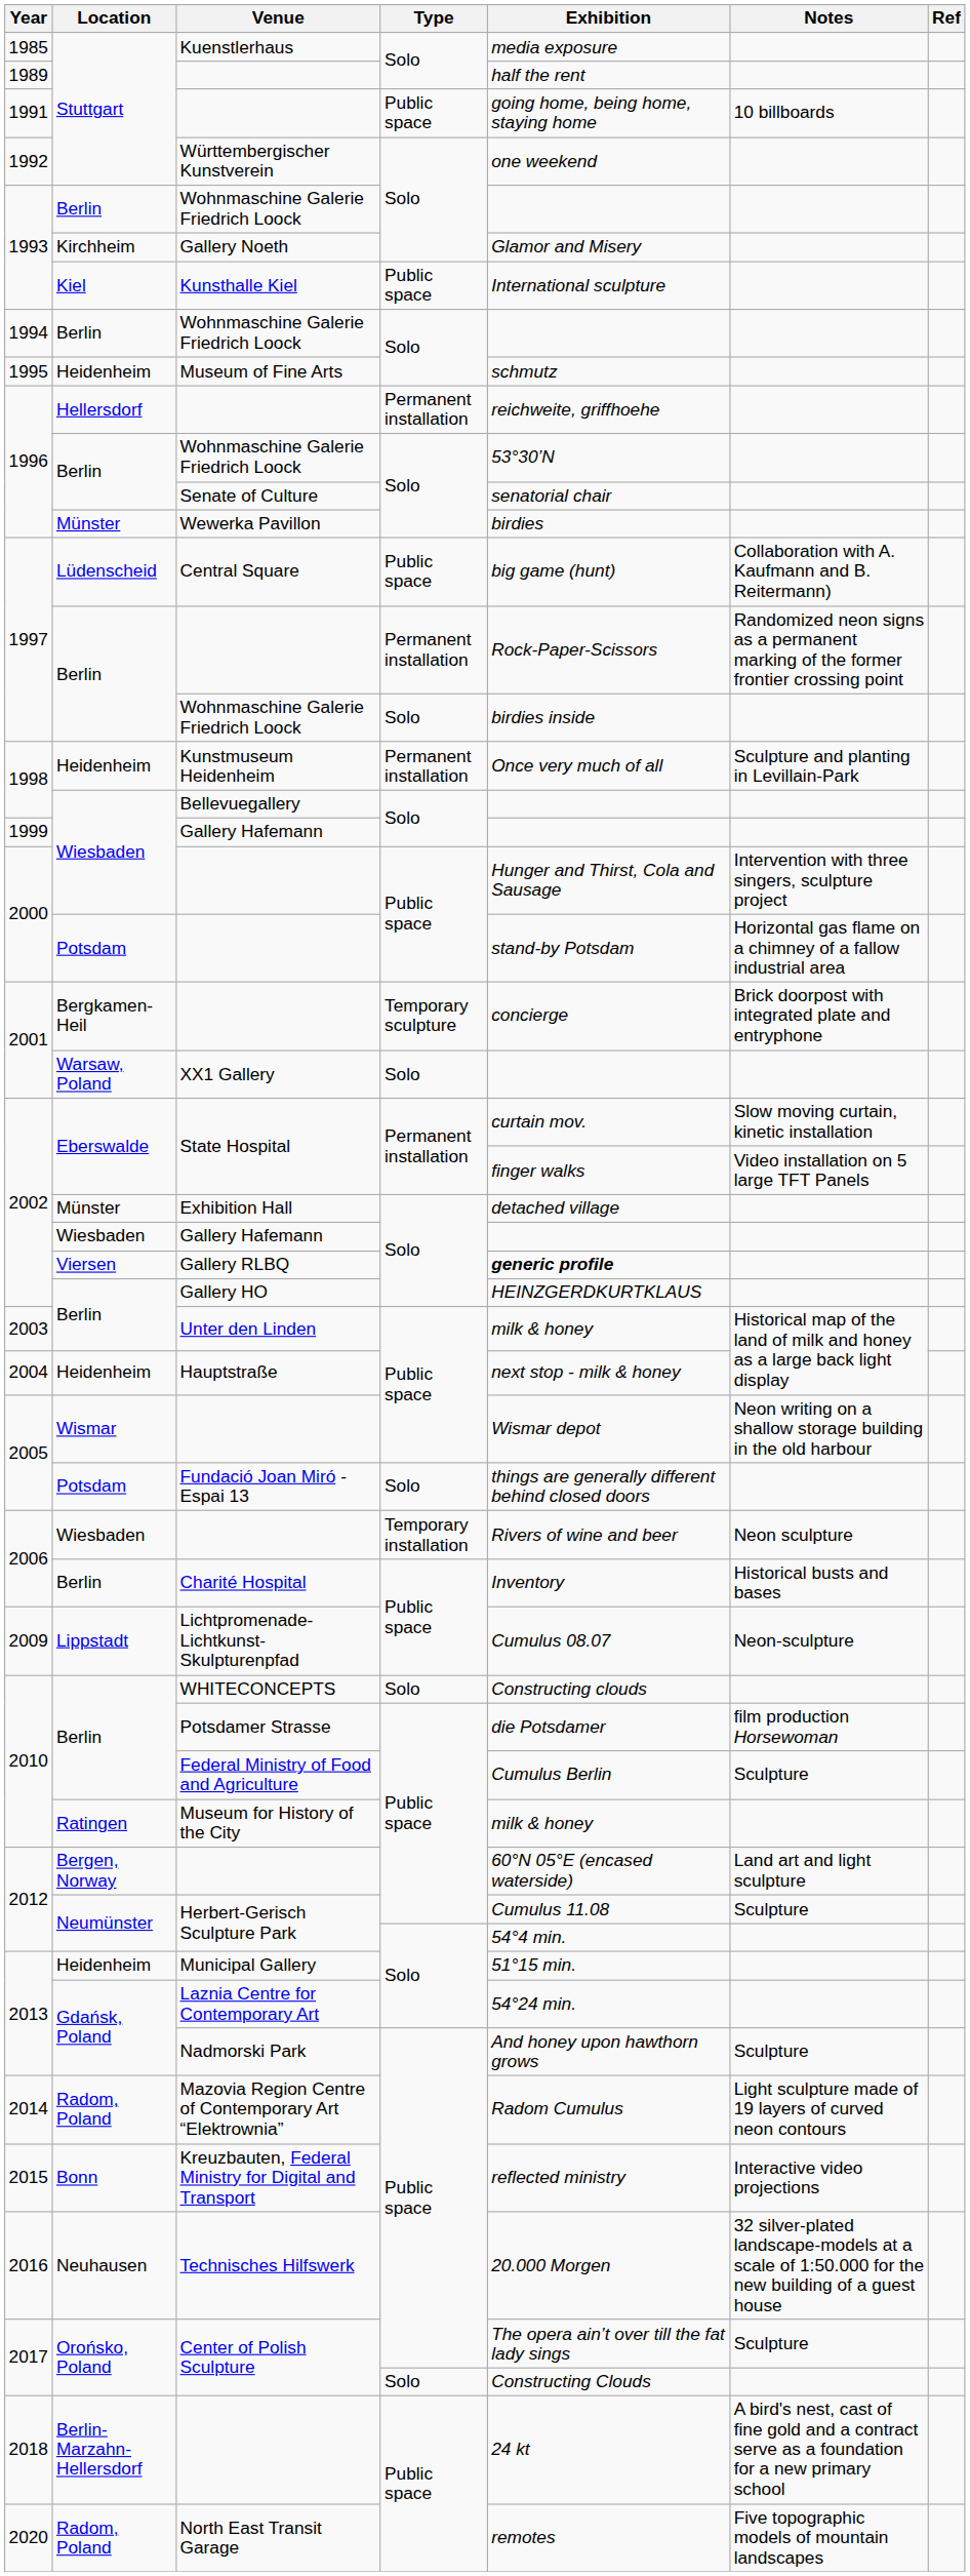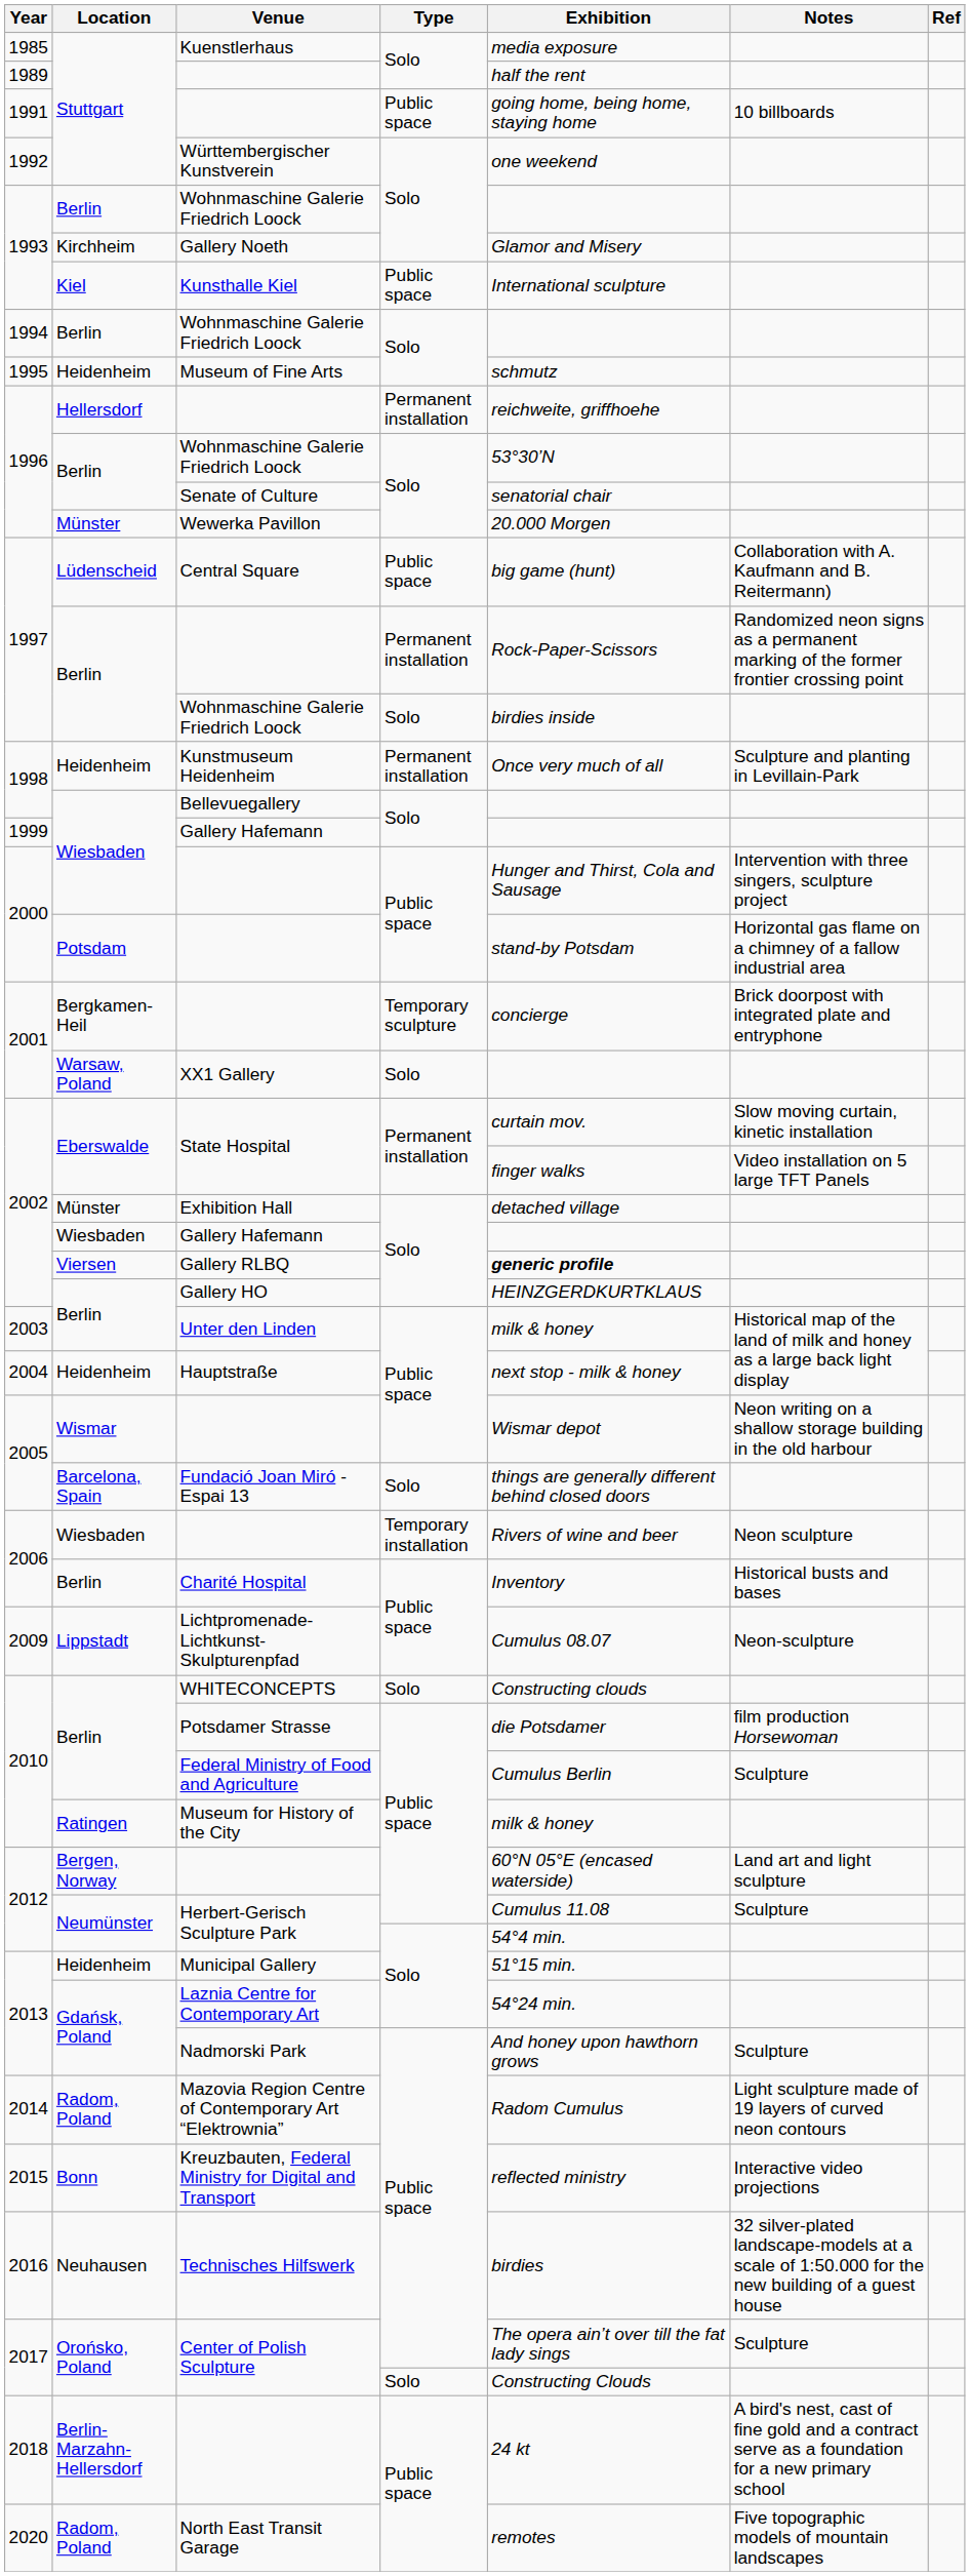 <table class="wikitable sortable">
 <tr>
 <th>Year</th>
 <th>Location</th>
 <th>Venue</th>
 <th>Type</th>
 <th>Exhibition</th>
 <th>Notes</th>
 <th>Ref</th>
 </tr>
 <tr>
 <td>1985</td>
 <td rowspan="4"><a href='#'>Stuttgart</a></td>
 <td>Kuenstlerhaus</td>
 <td rowspan="2">Solo</td>
 <td><em>media exposure</em></td>
 <td></td>
 <td></td>
 </tr>
 <tr>
 <td>1989</td>
 <td></td>
 <td><em>half the rent</em></td>
 <td></td>
 <td></td>
 </tr>
 <tr>
 <td>1991</td>
 <td></td>
 <td>Public space</td>
 <td><em>going home, being home, staying home</em></td>
 <td>10 billboards</td>
 <td></td>
 </tr>
 <tr>
 <td>1992</td>
 <td>Württembergischer Kunstverein</td>
 <td rowspan="3">Solo</td>
 <td><em>one weekend</em></td>
 <td></td>
 <td></td>
 </tr>
 <tr>
 <td rowspan="3">1993</td>
 <td><a href='#'>Berlin</a></td>
 <td>Wohnmaschine Galerie Friedrich Loock</td>
 <td></td>
 <td></td>
 <td></td>
 </tr>
 <tr>
 <td>Kirchheim</td>
 <td>Gallery Noeth</td>
 <td><em>Glamor and Misery</em></td>
 <td></td>
 <td></td>
 </tr>
 <tr>
 <td><a href='#'>Kiel</a></td>
 <td><a href='#'>Kunsthalle Kiel</a></td>
 <td>Public space</td>
 <td><em>International sculpture</em></td>
 <td></td>
 <td></td>
 </tr>
 <tr>
 <td>1994</td>
 <td>Berlin</td>
 <td>Wohnmaschine Galerie Friedrich Loock</td>
 <td rowspan="2">Solo</td>
 <td></td>
 <td></td>
 <td></td>
 </tr>
 <tr>
 <td>1995</td>
 <td>Heidenheim</td>
 <td>Museum of Fine Arts</td>
 <td><em>schmutz</em></td>
 <td></td>
 <td></td>
 </tr>
 <tr>
 <td rowspan="4">1996</td>
 <td><a href='#'>Hellersdorf</a></td>
 <td></td>
 <td>Permanent installation</td>
 <td><em>reichweite, griffhoehe</em></td>
 <td></td>
 <td></td>
 </tr>
 <tr>
 <td rowspan="2">Berlin</td>
 <td>Wohnmaschine Galerie Friedrich Loock</td>
 <td rowspan="3">Solo</td>
 <td><em>53°30’N</em></td>
 <td></td>
 <td></td>
 </tr>
 <tr>
 <td>Senate of Culture</td>
 <td><em>senatorial chair</em></td>
 <td></td>
 <td></td>
 </tr>
 <tr>
 <td><a href='#'>Münster</a></td>
 <td>Wewerka Pavillon</td>
-<td><em>birdies</em></td>
+<td><em>20.000 Morgen</em></td>
 <td></td>
 <td></td>
 </tr>
 <tr>
 <td rowspan="3">1997</td>
 <td><a href='#'>Lüdenscheid</a></td>
 <td>Central Square</td>
 <td>Public space</td>
 <td><em>big game (hunt)</em></td>
 <td>Collaboration with A. Kaufmann and B. Reitermann)</td>
 <td></td>
 </tr>
 <tr>
 <td rowspan="2">Berlin</td>
 <td></td>
 <td>Permanent installation</td>
 <td><em>Rock-Paper-Scissors</em></td>
 <td>Randomized neon signs as a permanent marking of the former frontier crossing point</td>
 <td></td>
 </tr>
 <tr>
 <td>Wohnmaschine Galerie Friedrich Loock</td>
 <td>Solo</td>
 <td><em>birdies inside</em></td>
 <td></td>
 <td></td>
 </tr>
 <tr>
 <td rowspan="2">1998</td>
 <td>Heidenheim</td>
 <td>Kunstmuseum Heidenheim</td>
 <td>Permanent installation</td>
 <td><em>Once very much of all</em></td>
 <td>Sculpture and planting in Levillain-Park</td>
 <td></td>
 </tr>
 <tr>
 <td rowspan="3"><a href='#'>Wiesbaden</a></td>
 <td>Bellevuegallery</td>
 <td rowspan="2">Solo</td>
 <td></td>
 <td></td>
 <td></td>
 </tr>
 <tr>
 <td>1999</td>
 <td>Gallery Hafemann</td>
 <td></td>
 <td></td>
 <td></td>
 </tr>
 <tr>
 <td rowspan="2">2000</td>
 <td></td>
 <td rowspan="2">Public space</td>
 <td><em>Hunger and Thirst, Cola and Sausage</em></td>
 <td>Intervention with three singers, sculpture project</td>
 <td></td>
 </tr>
 <tr>
 <td><a href='#'>Potsdam</a></td>
 <td></td>
 <td><em>stand-by Potsdam</em></td>
 <td>Horizontal gas flame on a chimney of a fallow industrial area</td>
 <td></td>
 </tr>
 <tr>
 <td rowspan="2">2001</td>
 <td>Bergkamen-Heil</td>
 <td></td>
 <td>Temporary sculpture</td>
 <td><em>concierge</em></td>
 <td>Brick doorpost with integrated plate and entryphone</td>
 <td></td>
 </tr>
 <tr>
 <td><a href='#'>Warsaw, Poland</a></td>
 <td>XX1 Gallery</td>
 <td>Solo</td>
 <td></td>
 <td></td>
 <td></td>
 </tr>
 <tr>
 <td rowspan="6">2002</td>
 <td rowspan="2"><a href='#'>Eberswalde</a></td>
 <td rowspan="2">State Hospital</td>
 <td rowspan="2">Permanent installation</td>
 <td><em>curtain mov.</em></td>
 <td>Slow moving curtain, kinetic installation</td>
 <td></td>
 </tr>
 <tr>
 <td><em>finger walks</em></td>
 <td>Video installation on 5 large TFT Panels</td>
 <td></td>
 </tr>
 <tr>
 <td>Münster</td>
 <td>Exhibition Hall</td>
 <td rowspan="4">Solo</td>
 <td><em>detached village</em></td>
 <td></td>
 <td></td>
 </tr>
 <tr>
 <td>Wiesbaden</td>
 <td>Gallery Hafemann</td>
 <td></td>
 <td></td>
 <td></td>
 </tr>
 <tr>
 <td><a href='#'>Viersen</a></td>
 <td>Gallery RLBQ</td>
 <td><strong><em>generic profile</em></strong></td>
 <td></td>
 <td></td>
 </tr>
 <tr>
 <td rowspan="2">Berlin</td>
 <td>Gallery HO</td>
 <td><em>HEINZGERDKURTKLAUS</em></td>
 <td></td>
 <td></td>
 </tr>
 <tr>
 <td>2003</td>
 <td><a href='#'>Unter den Linden</a></td>
 <td rowspan="3">Public space</td>
 <td><em>milk & honey</em></td>
 <td rowspan="2">Historical map of the land of milk and honey as a large back light display</td>
 <td></td>
 </tr>
 <tr>
 <td>2004</td>
 <td>Heidenheim</td>
 <td>Hauptstraße</td>
 <td><em>next stop - milk & honey</em></td>
 <td></td>
 </tr>
 <tr>
 <td rowspan="2">2005</td>
 <td><a href='#'>Wismar</a></td>
 <td></td>
 <td><em>Wismar depot</em></td>
 <td>Neon writing on a shallow storage building in the old harbour</td>
 <td></td>
 </tr>
 <tr>
-<td><a href='#'>Potsdam</a></td>
+<td><a href='#'>Barcelona, Spain</a></td>
 <td><a href='#'>Fundació Joan Miró</a> - Espai 13</td>
 <td>Solo</td>
 <td><em>things are generally different behind closed doors</em></td>
 <td></td>
 <td></td>
 </tr>
 <tr>
 <td rowspan="2">2006</td>
 <td>Wiesbaden</td>
 <td></td>
 <td>Temporary installation</td>
 <td><em>Rivers of wine and beer</em></td>
 <td>Neon sculpture</td>
 <td></td>
 </tr>
 <tr>
 <td>Berlin</td>
 <td><a href='#'>Charité Hospital</a></td>
 <td rowspan="2">Public space</td>
 <td><em>Inventory</em></td>
 <td>Historical busts and bases</td>
 <td></td>
 </tr>
 <tr>
 <td>2009</td>
 <td><a href='#'>Lippstadt</a></td>
 <td>Lichtpromenade-Lichtkunst-Skulpturenpfad</td>
 <td><em>Cumulus 08.07</em></td>
 <td>Neon-sculpture</td>
 <td></td>
 </tr>
 <tr>
 <td rowspan="4">2010</td>
 <td rowspan="3">Berlin</td>
 <td>WHITECONCEPTS</td>
 <td>Solo</td>
 <td><em>Constructing clouds</em></td>
 <td></td>
 <td></td>
 </tr>
 <tr>
 <td>Potsdamer Strasse</td>
 <td rowspan="5">Public space</td>
 <td><em>die Potsdamer</em></td>
 <td>film production <em>Horsewoman</em></td>
 <td></td>
 </tr>
 <tr>
 <td><a href='#'>Federal Ministry of Food and Agriculture</a></td>
 <td><em>Cumulus Berlin</em></td>
 <td>Sculpture</td>
 <td></td>
 </tr>
 <tr>
 <td><a href='#'>Ratingen</a></td>
 <td>Museum for History of the City</td>
 <td><em>milk & honey</em></td>
 <td></td>
 <td></td>
 </tr>
 <tr>
 <td rowspan="3">2012</td>
 <td><a href='#'>Bergen, Norway</a></td>
 <td></td>
 <td><em>60°N 05°E (encased waterside)</em></td>
 <td>Land art and light sculpture</td>
 <td></td>
 </tr>
 <tr>
 <td rowspan="2"><a href='#'>Neumünster</a></td>
 <td rowspan="2">Herbert-Gerisch Sculpture Park</td>
 <td><em>Cumulus 11.08</em></td>
 <td>Sculpture</td>
 <td></td>
 </tr>
 <tr>
 <td rowspan="3">Solo</td>
 <td><em>54°4 min.</em></td>
 <td></td>
 <td></td>
 </tr>
 <tr>
 <td rowspan="3">2013</td>
 <td>Heidenheim</td>
 <td>Municipal Gallery</td>
 <td><em>51°15 min.</em></td>
 <td></td>
 <td></td>
 </tr>
 <tr>
 <td rowspan="2"><a href='#'>Gdańsk, Poland</a></td>
 <td><a href='#'>Laznia Centre for Contemporary Art</a></td>
 <td><em>54°24 min.</em></td>
 <td></td>
 <td></td>
 </tr>
 <tr>
 <td>Nadmorski Park</td>
 <td rowspan="5">Public space</td>
 <td><em>And honey upon hawthorn grows</em></td>
 <td>Sculpture</td>
 <td></td>
 </tr>
 <tr>
 <td>2014</td>
 <td><a href='#'>Radom, Poland</a></td>
 <td>Mazovia Region Centre of Contemporary Art “Elektrownia”</td>
 <td><em>Radom Cumulus</em></td>
 <td>Light sculpture made of 19 layers of curved neon contours</td>
 <td></td>
 </tr>
 <tr>
 <td>2015</td>
 <td><a href='#'>Bonn</a></td>
 <td>Kreuzbauten, <a href='#'>Federal Ministry for Digital and Transport</a></td>
 <td><em>reflected ministry</em></td>
 <td>Interactive video projections</td>
 <td></td>
 </tr>
 <tr>
 <td>2016</td>
 <td>Neuhausen</td>
 <td><a href='#'>Technisches Hilfswerk</a></td>
-<td><em>20.000 Morgen</em></td>
+<td><em>birdies</em></td>
 <td>32 silver-plated landscape-models at a scale of 1:50.000 for the new building of a guest house</td>
 <td></td>
 </tr>
 <tr>
 <td rowspan="2">2017</td>
 <td rowspan="2"><a href='#'>Orońsko, Poland</a></td>
 <td rowspan="2"><a href='#'>Center of Polish Sculpture</a></td>
 <td><em>The opera ain’t over till the fat lady sings</em></td>
 <td>Sculpture</td>
 <td></td>
 </tr>
 <tr>
 <td>Solo</td>
 <td><em>Constructing Clouds</em></td>
 <td></td>
 <td></td>
 </tr>
 <tr>
 <td>2018</td>
 <td><a href='#'>Berlin-Marzahn-Hellersdorf</a></td>
 <td></td>
 <td rowspan="2">Public space</td>
 <td><em>24 kt</em></td>
 <td>A bird's nest, cast of fine gold and a contract serve as a foundation for a new primary school</td>
 <td></td>
 </tr>
 <tr>
 <td>2020</td>
 <td><a href='#'>Radom, Poland</a></td>
 <td>North East Transit Garage</td>
 <td><em>remotes</em></td>
 <td>Five topographic models of mountain landscapes</td>
 <td></td>
 </tr>
 </table>
